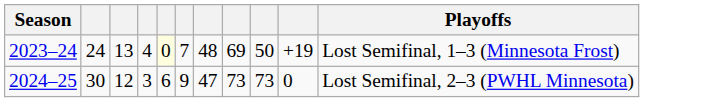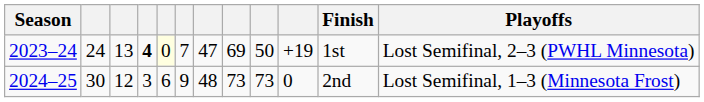 <table class="wikitable">
 <tr>
 <th scope="col">Season</th>
 <th scope="col"></th>
 <th scope="col"></th>
 <th scope="col"></th>
 <th scope="col"></th>
 <th scope="col"></th>
 <th scope="col"></th>
 <th scope="col"></th>
 <th scope="col"></th>
 <th scope="col"></th>
+<th scope="col">Finish</th>
 <th scope="col">Playoffs</th>
 </tr>
 <tr>
 <td><a href='#'>2023–24</a> </td>
 <td>24</td>
 <td>13</td>
-<td>4</td>
+<td><strong>4</strong></td>
 <td style="background: lightyellow;">0</td>
 <td>7</td>
-<td>48</td>
+<td>47</td>
 <td>69</td>
 <td>50</td>
 <td>+19</td>
-<td>Lost Semifinal, 1–3 (<a href='#'>Minnesota Frost</a>)</td>
+<td>1st</td>
+<td>Lost Semifinal, 2–3 (<a href='#'>PWHL Minnesota</a>)</td>
 </tr>
 <tr>
 <td><a href='#'>2024–25</a></td>
 <td>30</td>
 <td>12</td>
 <td>3</td>
 <td>6</td>
 <td>9</td>
-<td>47</td>
+<td>48</td>
 <td>73</td>
 <td>73</td>
 <td>0</td>
-<td>Lost Semifinal, 2–3 (<a href='#'>PWHL Minnesota</a>)</td>
+<td>2nd</td>
+<td>Lost Semifinal, 1–3 (<a href='#'>Minnesota Frost</a>)</td>
 </tr>
 </table>
